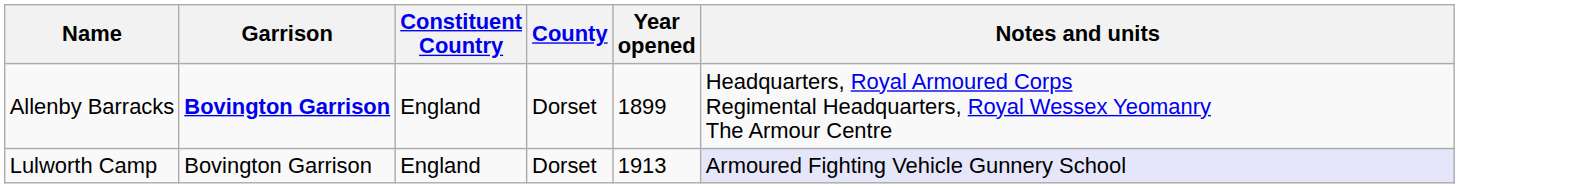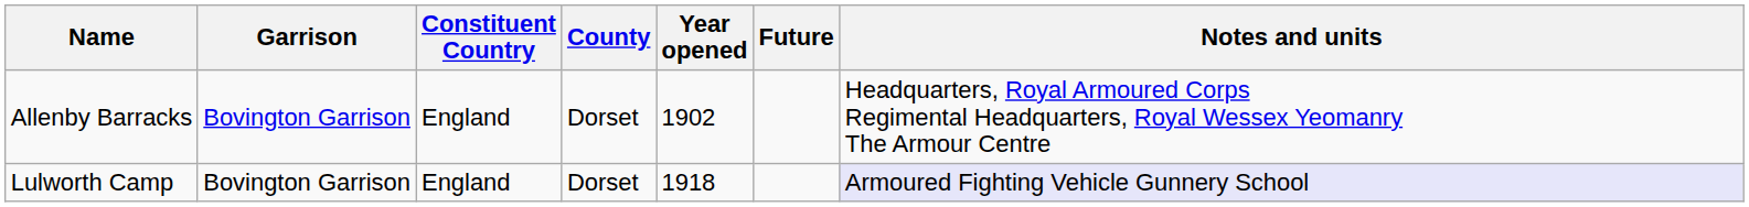 <table class="wikitable sortable" border="1">
 <tr>
 <th style="width=14%">Name</th>
 <th style="width=10%">Garrison</th>
 <th style="width=10%"><a href='#'>Constituent<br>Country</a></th>
 <th style="width=10%"><a href='#'>County</a></th>
 <th style="width=4%">Year<br>opened</th>
+<th>Future</th>
 <th style="class=unsortable" width="52%">Notes and units</th>
 </tr>
 <tr>
 <td>Allenby Barracks</td>
-<td><strong><a href='#'>Bovington Garrison</a></strong></td>
+<td><a href='#'>Bovington Garrison</a></td>
 <td>England</td>
 <td>Dorset</td>
-<td>1899</td>
+<td>1902</td>
+<td></td>
 <td>Headquarters, <a href='#'>Royal Armoured Corps</a><br>Regimental Headquarters, <a href='#'>Royal Wessex Yeomanry</a><br>The Armour Centre</td>
 </tr>
 <tr>
 <td>Lulworth Camp</td>
 <td>Bovington Garrison</td>
 <td>England</td>
 <td>Dorset</td>
-<td>1913</td>
+<td>1918</td>
+<td></td>
 <td style="background: lavender;">Armoured Fighting Vehicle Gunnery School</td>
 </tr>
 </table>
